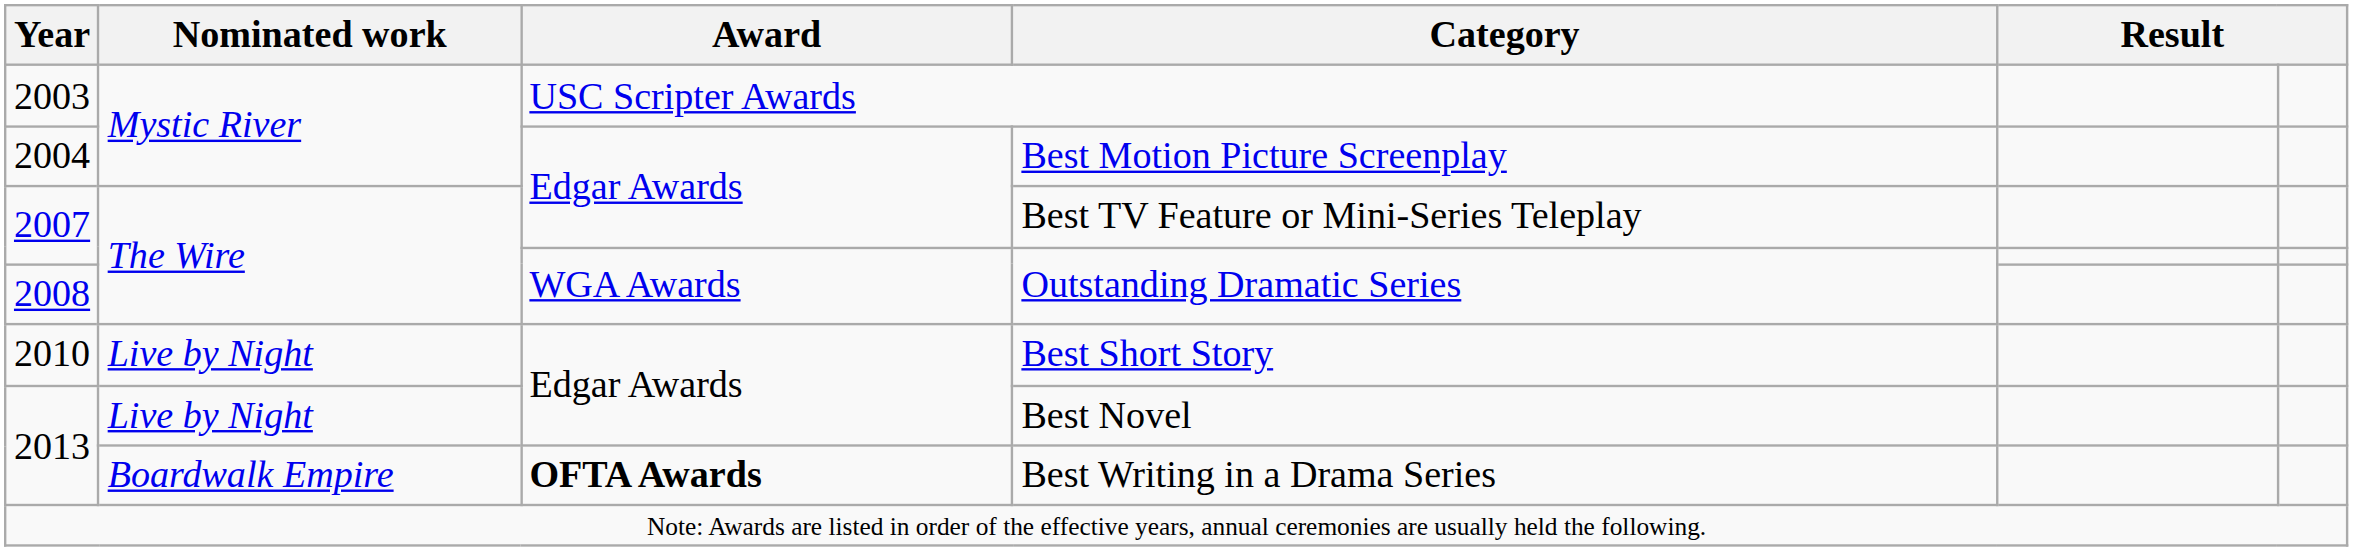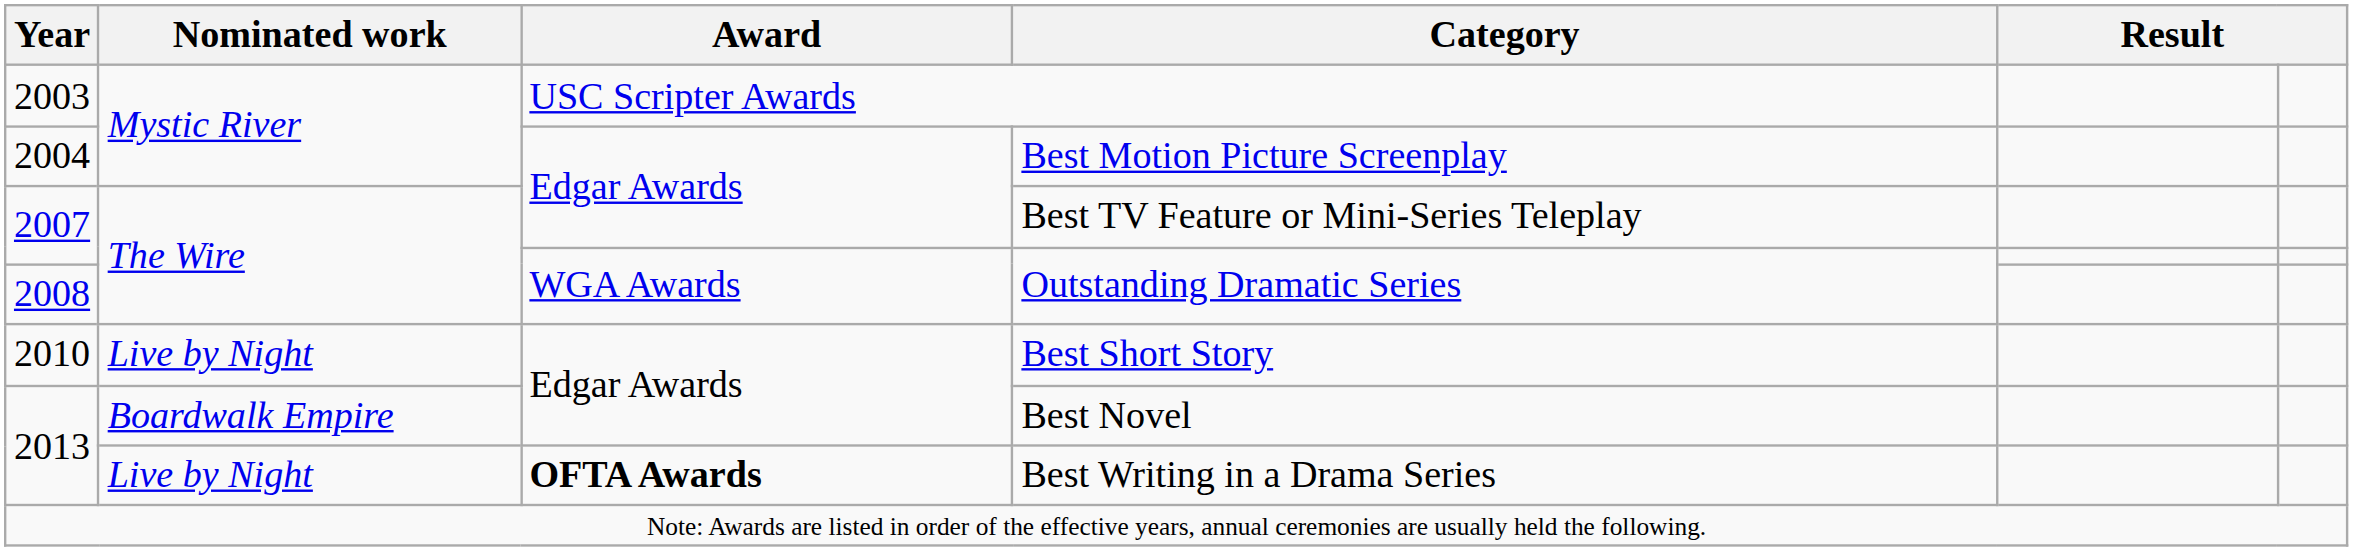 <table class=wikitable>
 <tr>
 <th width=4%>Year</th>
 <th width=18%>Nominated work</th>
 <th width=21%>Award</th>
 <th width=42%>Category</th>
 <th width=15% colspan=2>Result</th>
 </tr>
 <tr>
 <td align=center>2003</td>
 <td rowspan=2><em><a href='#'>Mystic River</a></em></td>
 <td colspan=2><a href='#'>USC Scripter Awards</a></td>
 <td></td>
 <td width=3% align=center></td>
 </tr>
 <tr>
 <td align=center>2004</td>
 <td rowspan=2><a href='#'>Edgar Awards</a></td>
 <td><a href='#'>Best Motion Picture Screenplay</a></td>
 <td></td>
 <td width=3% align=center></td>
 </tr>
 <tr>
 <td rowspan=2 align=center><a href='#'>2007</a></td>
 <td rowspan=3><em><a href='#'>The Wire</a></em></td>
 <td>Best TV Feature or Mini-Series Teleplay</td>
 <td></td>
 <td width=3% align=center></td>
 </tr>
 <tr>
 <td rowspan=2><a href='#'>WGA Awards</a></td>
 <td rowspan=2><a href='#'>Outstanding Dramatic Series</a></td>
 <td></td>
 <td width=3% align=center></td>
 </tr>
 <tr>
 <td align=center><a href='#'>2008</a></td>
 <td></td>
 <td width=3% align=center></td>
 </tr>
 <tr>
 <td align=center>2010</td>
 <td><em><a href='#'>Live by Night</a></em></td>
 <td rowspan=2>Edgar Awards</td>
 <td><a href='#'>Best Short Story</a></td>
 <td></td>
 <td width=3% align=center></td>
 </tr>
 <tr>
 <td rowspan=2 align=center>2013</td>
-<td><em><a href='#'>Live by Night</a></em></td>
+<td><em><a href='#'>Boardwalk Empire</a></em></td>
 <td>Best Novel</td>
 <td></td>
 <td width=3% align=center></td>
 </tr>
 <tr>
-<td><em><a href='#'>Boardwalk Empire</a></em></td>
+<td><em><a href='#'>Live by Night</a></em></td>
 <td><strong>OFTA Awards</strong></td>
 <td>Best Writing in a Drama Series</td>
 <td></td>
 <td width=3% align=center></td>
 </tr>
 <tr>
 <td colspan=6 width=100% style="font-size:8pt" align="center">Note: Awards are listed in order of the effective years, annual ceremonies are usually held the following.</td>
 </tr>
 </table>
